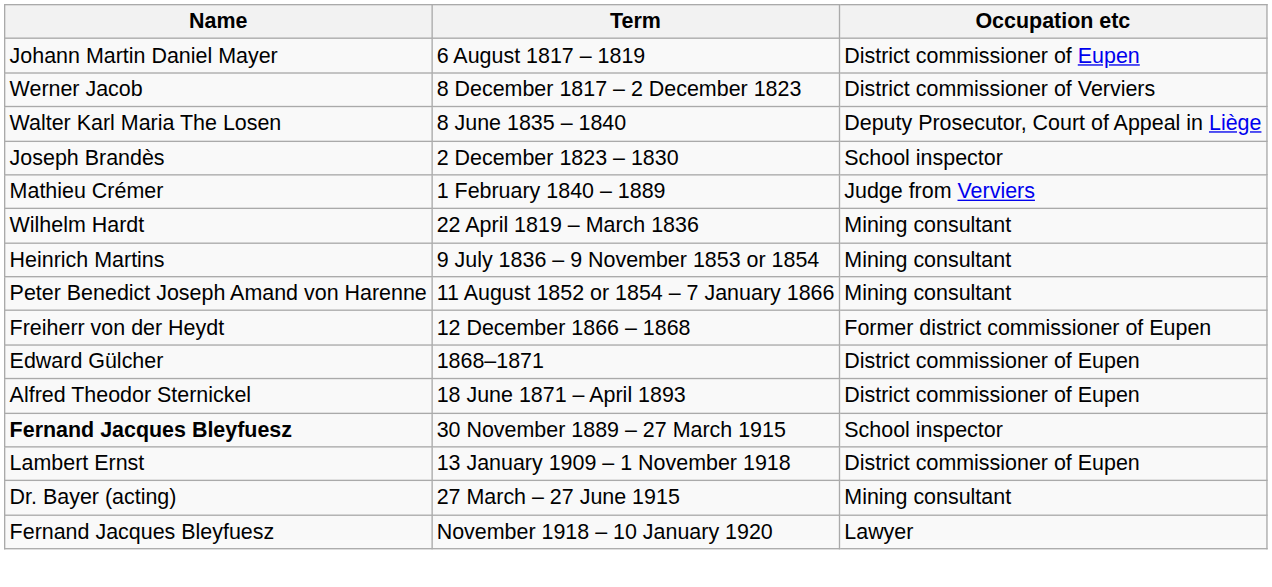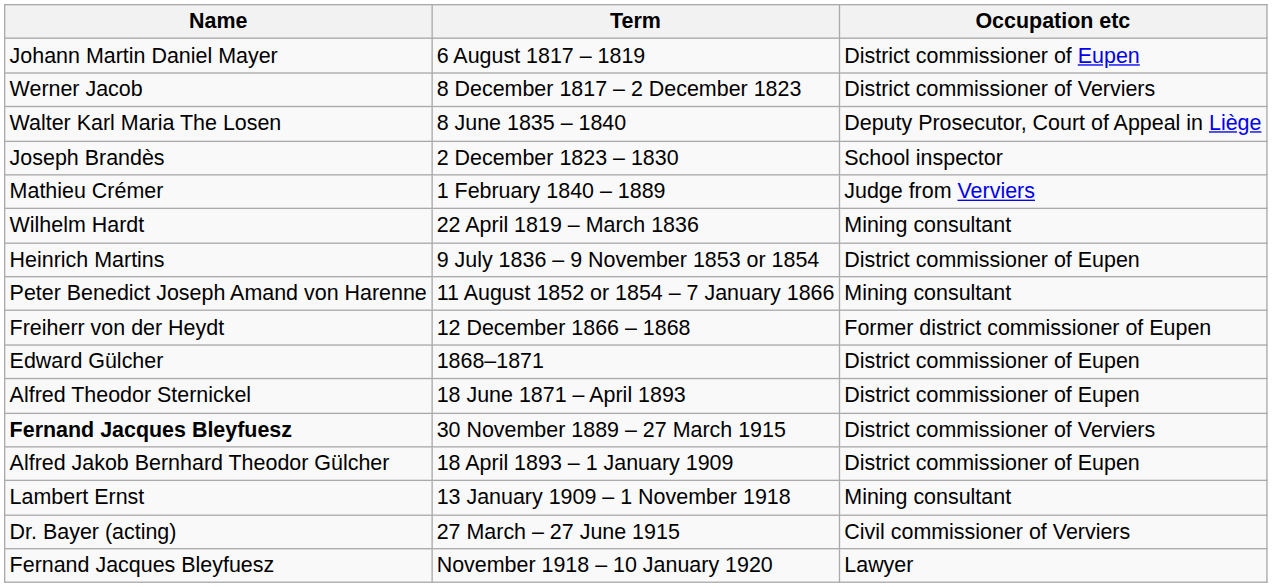 <table class="wikitable">
 <tr>
 <th>Name</th>
 <th>Term</th>
 <th>Occupation etc</th>
 </tr>
 <tr>
 <td>Johann Martin Daniel Mayer</td>
 <td>6 August 1817 – 1819</td>
 <td>District commissioner of <a href='#'>Eupen</a></td>
 </tr>
 <tr>
 <td>Werner Jacob</td>
 <td>8 December 1817 – 2 December 1823</td>
 <td>District commissioner of Verviers</td>
 </tr>
 <tr>
 <td>Walter Karl Maria The Losen</td>
 <td>8 June 1835 – 1840</td>
 <td>Deputy Prosecutor, Court of Appeal in <a href='#'>Liège</a></td>
 </tr>
 <tr>
 <td>Joseph Brandès</td>
 <td>2 December 1823 – 1830</td>
 <td>School inspector</td>
 </tr>
 <tr>
 <td>Mathieu Crémer</td>
 <td>1 February 1840 – 1889</td>
 <td>Judge from <a href='#'>Verviers</a></td>
 </tr>
 <tr>
 <td>Wilhelm Hardt</td>
 <td>22 April 1819 – March 1836</td>
 <td>Mining consultant</td>
 </tr>
 <tr>
 <td>Heinrich Martins</td>
 <td>9 July 1836 – 9 November 1853 or 1854</td>
-<td>Mining consultant</td>
+<td>District commissioner of Eupen</td>
 </tr>
 <tr>
 <td>Peter Benedict Joseph Amand von Harenne</td>
 <td>11 August 1852 or 1854 – 7 January 1866</td>
 <td>Mining consultant</td>
 </tr>
 <tr>
 <td>Freiherr von der Heydt</td>
 <td>12 December 1866 – 1868</td>
 <td>Former district commissioner of Eupen</td>
 </tr>
 <tr>
 <td>Edward Gülcher</td>
 <td>1868–1871</td>
 <td>District commissioner of Eupen</td>
 </tr>
 <tr>
 <td>Alfred Theodor Sternickel</td>
 <td>18 June 1871 – April 1893</td>
 <td>District commissioner of Eupen</td>
 </tr>
 <tr>
 <td><strong>Fernand Jacques Bleyfuesz</strong></td>
 <td>30 November 1889 – 27 March 1915</td>
-<td>School inspector</td>
+<td>District commissioner of Verviers</td>
+</tr>
+<tr>
+<td>Alfred Jakob Bernhard Theodor Gülcher</td>
+<td>18 April 1893 – 1 January 1909</td>
+<td>District commissioner of Eupen</td>
 </tr>
 <tr>
 <td>Lambert Ernst</td>
 <td>13 January 1909 – 1 November 1918</td>
-<td>District commissioner of Eupen</td>
+<td>Mining consultant</td>
 </tr>
 <tr>
 <td>Dr. Bayer (acting)</td>
 <td>27 March – 27 June 1915</td>
-<td>Mining consultant</td>
+<td>Civil commissioner of Verviers</td>
 </tr>
 <tr>
 <td>Fernand Jacques Bleyfuesz</td>
 <td>November 1918 – 10 January 1920</td>
 <td>Lawyer</td>
 </tr>
 </table>
